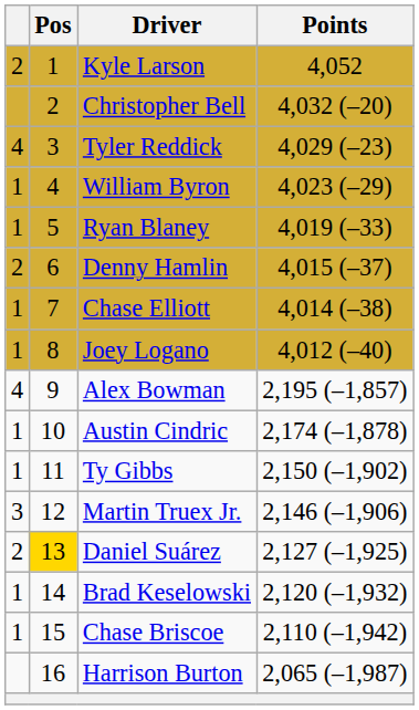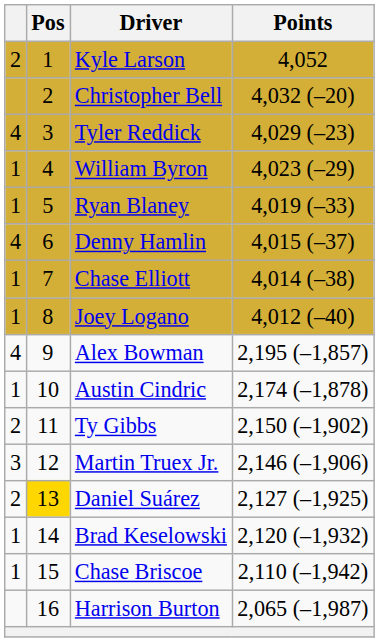 <table class="wikitable" style="font-size: 95%;">
 <tr>
 <th></th>
 <th>Pos</th>
 <th>Driver</th>
 <th>Points</th>
 </tr>
 <tr style="background:#D4AF37;">
 <td align="left"> 2</td>
 <td style="text-align:center;">1</td>
 <td><a href='#'>Kyle Larson</a></td>
 <td style="text-align:center;">4,052</td>
 </tr>
 <tr style="background:#D4AF37;">
 <td align="left"></td>
 <td style="text-align:center;">2</td>
 <td><a href='#'>Christopher Bell</a></td>
 <td style="text-align:center;">4,032 (–20)</td>
 </tr>
 <tr style="background:#D4AF37;">
 <td align="left"> 4</td>
 <td style="text-align:center;">3</td>
 <td><a href='#'>Tyler Reddick</a></td>
 <td style="text-align:center;">4,029 (–23)</td>
 </tr>
 <tr style="background:#D4AF37;">
 <td align="left"> 1</td>
 <td style="text-align:center;">4</td>
 <td><a href='#'>William Byron</a></td>
 <td style="text-align:center;">4,023 (–29)</td>
 </tr>
 <tr style="background:#D4AF37;">
 <td align="left"> 1</td>
 <td style="text-align:center;">5</td>
 <td><a href='#'>Ryan Blaney</a></td>
 <td style="text-align:center;">4,019 (–33)</td>
 </tr>
 <tr style="background:#D4AF37;">
-<td align="left"> 2</td>
+<td align="left"> 4</td>
 <td style="text-align:center;">6</td>
 <td><a href='#'>Denny Hamlin</a></td>
 <td style="text-align:center;">4,015 (–37)</td>
 </tr>
 <tr style="background:#D4AF37;">
 <td align="left"> 1</td>
 <td style="text-align:center;">7</td>
 <td><a href='#'>Chase Elliott</a></td>
 <td style="text-align:center;">4,014 (–38)</td>
 </tr>
 <tr style="background:#D4AF37;">
 <td align="left"> 1</td>
 <td style="text-align:center;">8</td>
 <td><a href='#'>Joey Logano</a></td>
 <td style="text-align:center;">4,012 (–40)</td>
 </tr>
 <tr>
 <td align="left"> 4</td>
 <td style="text-align:center;">9</td>
 <td><a href='#'>Alex Bowman</a></td>
 <td style="text-align:center;">2,195 (–1,857)</td>
 </tr>
 <tr>
 <td align="left"> 1</td>
 <td style="text-align:center;">10</td>
 <td><a href='#'>Austin Cindric</a></td>
 <td style="text-align:center;">2,174 (–1,878)</td>
 </tr>
 <tr>
-<td align="left"> 1</td>
+<td align="left"> 2</td>
 <td style="text-align:center;">11</td>
 <td><a href='#'>Ty Gibbs</a></td>
 <td style="text-align:center;">2,150 (–1,902)</td>
 </tr>
 <tr>
 <td align="left"> 3</td>
 <td style="text-align:center;">12</td>
 <td><a href='#'>Martin Truex Jr.</a></td>
 <td style="text-align:center;">2,146 (–1,906)</td>
 </tr>
 <tr>
 <td align="left"> 2</td>
 <td style="background: gold; text-align:center;">13</td>
 <td><a href='#'>Daniel Suárez</a></td>
 <td style="text-align:center;">2,127 (–1,925)</td>
 </tr>
 <tr>
 <td align="left"> 1</td>
 <td style="text-align:center;">14</td>
 <td><a href='#'>Brad Keselowski</a></td>
 <td style="text-align:center;">2,120 (–1,932)</td>
 </tr>
 <tr>
 <td align="left"> 1</td>
 <td style="text-align:center;">15</td>
 <td><a href='#'>Chase Briscoe</a></td>
 <td style="text-align:center;">2,110 (–1,942)</td>
 </tr>
 <tr>
 <td align="left"></td>
 <td style="text-align:center;">16</td>
 <td><a href='#'>Harrison Burton</a></td>
 <td style="text-align:center;">2,065 (–1,987)</td>
 </tr>
 <tr class="sortbottom">
 <th colspan="9"></th>
 </tr>
 </table>
